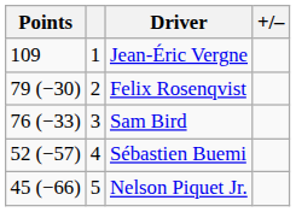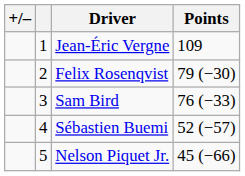 <table class="wikitable" style="font-size: 85%">
 <tr>
-<th scope="col">Points</th>
+<th scope="col">+/–</th>
 <th scope="col"></th>
 <th scope="col">Driver</th>
-<th scope="col">+/–</th>
+<th scope="col">Points</th>
 </tr>
 <tr>
-<td align="left">109</td>
+<td align="left"></td>
 <td align="center">1</td>
 <td> <a href='#'>Jean-Éric Vergne</a></td>
-<td align="left"></td>
+<td align="left">109</td>
 </tr>
 <tr>
-<td align="left">79 (−30)</td>
+<td align="left"></td>
 <td align="center">2</td>
 <td> <a href='#'>Felix Rosenqvist</a></td>
-<td align="left"></td>
+<td align="left">79 (−30)</td>
 </tr>
 <tr>
-<td align="left">76 (−33)</td>
+<td align="left"></td>
 <td align="center">3</td>
 <td> <a href='#'>Sam Bird</a></td>
-<td align="left"></td>
+<td align="left">76 (−33)</td>
 </tr>
 <tr>
-<td align="left">52 (−57)</td>
+<td align="left"></td>
 <td align="center">4</td>
 <td> <a href='#'>Sébastien Buemi</a></td>
-<td align="left"></td>
+<td align="left">52 (−57)</td>
 </tr>
 <tr>
-<td align="left">45 (−66)</td>
+<td align="left"></td>
 <td align="center">5</td>
 <td> <a href='#'>Nelson Piquet Jr.</a></td>
-<td align="left"></td>
+<td align="left">45 (−66)</td>
 </tr>
 </table>
